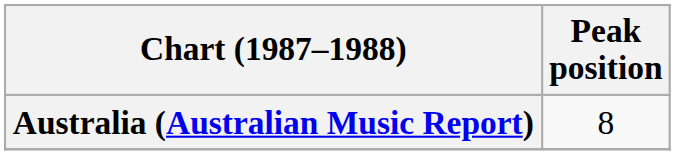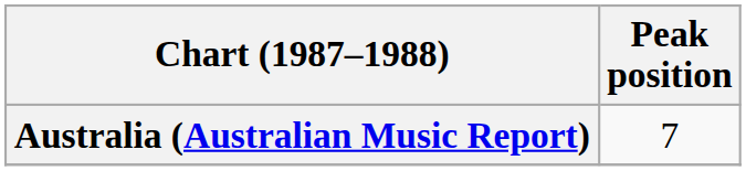 <table class="wikitable sortable plainrowheaders">
 <tr>
 <th>Chart (1987–1988)</th>
 <th>Peak<br>position</th>
 </tr>
 <tr>
 <th scope="row">Australia (<a href='#'>Australian Music Report</a>)</th>
-<td style="text-align:center;">8</td>
+<td style="text-align:center;">7</td>
 </tr>
 <tr>
 </tr>
 <tr>
 </tr>
 <tr>
 </tr>
 <tr>
 </tr>
 <tr>
 </tr>
 <tr>
 </tr>
 <tr>
 </tr>
 <tr>
 </tr>
 </table>
